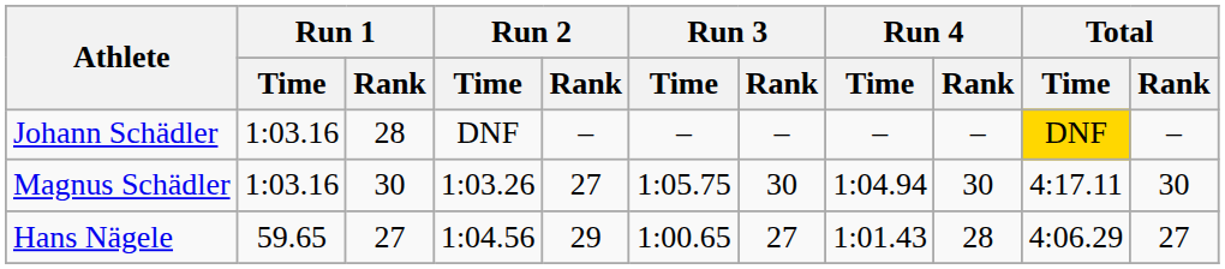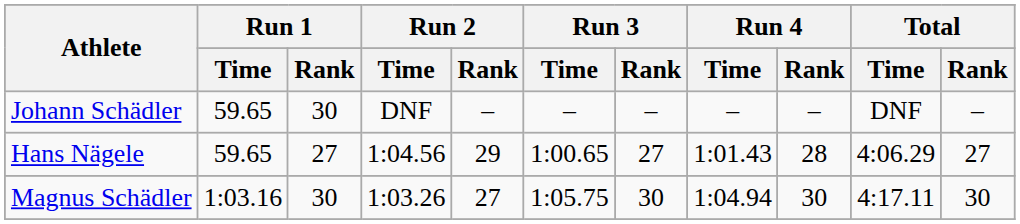 <table class="wikitable" border="1" style="font-size:90%">
 <tr>
 <th rowspan="2">Athlete</th>
 <th colspan="2">Run 1</th>
 <th colspan="2">Run 2</th>
 <th colspan="2">Run 3</th>
 <th colspan="2">Run 4</th>
 <th colspan="2">Total</th>
 </tr>
 <tr>
 <th>Time</th>
 <th>Rank</th>
 <th>Time</th>
 <th>Rank</th>
 <th>Time</th>
 <th>Rank</th>
 <th>Time</th>
 <th>Rank</th>
 <th>Time</th>
 <th>Rank</th>
 </tr>
 <tr>
 <td><a href='#'>Johann Schädler</a></td>
-<td align="center">1:03.16</td>
-<td align="center">28</td>
+<td align="center">59.65</td>
+<td align="center">30</td>
 <td align="center">DNF</td>
 <td align="center">–</td>
 <td align="center">–</td>
 <td align="center">–</td>
 <td align="center">–</td>
 <td align="center">–</td>
-<td align="center" style="background: gold;">DNF</td>
+<td align="center">DNF</td>
 <td align="center">–</td>
+</tr>
+<tr>
+<td><a href='#'>Hans Nägele</a></td>
+<td align="center">59.65</td>
+<td align="center">27</td>
+<td align="center">1:04.56</td>
+<td align="center">29</td>
+<td align="center">1:00.65</td>
+<td align="center">27</td>
+<td align="center">1:01.43</td>
+<td align="center">28</td>
+<td align="center">4:06.29</td>
+<td align="center">27</td>
 </tr>
 <tr>
 <td><a href='#'>Magnus Schädler</a></td>
 <td align="center">1:03.16</td>
 <td align="center">30</td>
 <td align="center">1:03.26</td>
 <td align="center">27</td>
 <td align="center">1:05.75</td>
 <td align="center">30</td>
 <td align="center">1:04.94</td>
 <td align="center">30</td>
 <td align="center">4:17.11</td>
 <td align="center">30</td>
 </tr>
-<tr>
-<td><a href='#'>Hans Nägele</a></td>
-<td align="center">59.65</td>
-<td align="center">27</td>
-<td align="center">1:04.56</td>
-<td align="center">29</td>
-<td align="center">1:00.65</td>
-<td align="center">27</td>
-<td align="center">1:01.43</td>
-<td align="center">28</td>
-<td align="center">4:06.29</td>
-<td align="center">27</td>
-</tr>
 </table>
